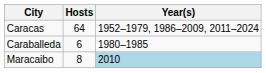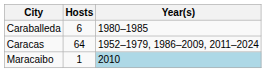 <table class="wikitable sortable" style="font-size: 95%;">
 <tr>
 <th>City</th>
 <th>Hosts</th>
 <th>Year(s)</th>
 </tr>
 <tr>
+<td>Caraballeda</td>
+<td align="center">6</td>
+<td>1980–1985</td>
+</tr>
+<tr>
 <td>Caracas</td>
 <td align="center">64</td>
 <td>1952–1979, 1986–2009, 2011–2024</td>
 </tr>
 <tr>
-<td>Caraballeda</td>
-<td align="center">6</td>
-<td>1980–1985</td>
-</tr>
-<tr>
 <td>Maracaibo</td>
-<td align="center">8</td>
+<td align="center">1</td>
 <td style="background: lightblue;">2010</td>
 </tr>
 </table>
